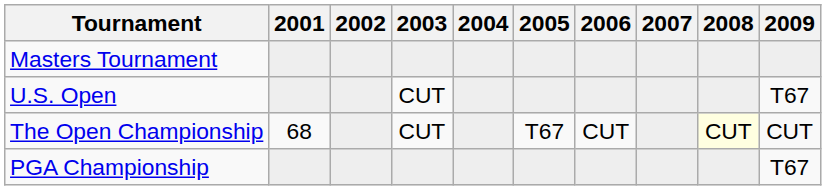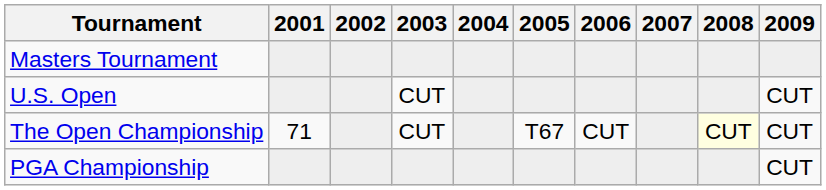 <table class="wikitable" style="font-size:95%;text-align:center;">
 <tr>
 <th>Tournament</th>
 <th>2001</th>
 <th>2002</th>
 <th>2003</th>
 <th>2004</th>
 <th>2005</th>
 <th>2006</th>
 <th>2007</th>
 <th>2008</th>
 <th>2009</th>
 </tr>
 <tr>
 <td align=left><a href='#'>Masters Tournament</a></td>
 <td style="background:#eeeeee;"></td>
 <td style="background:#eeeeee;"></td>
 <td style="background:#eeeeee;"></td>
 <td style="background:#eeeeee;"></td>
 <td style="background:#eeeeee;"></td>
 <td style="background:#eeeeee;"></td>
 <td style="background:#eeeeee;"></td>
 <td style="background:#eeeeee;"></td>
 <td style="background:#eeeeee;"></td>
 </tr>
 <tr>
 <td align=left><a href='#'>U.S. Open</a></td>
 <td style="background:#eeeeee;"></td>
 <td style="background:#eeeeee;"></td>
 <td>CUT</td>
 <td style="background:#eeeeee;"></td>
 <td style="background:#eeeeee;"></td>
 <td style="background:#eeeeee;"></td>
 <td style="background:#eeeeee;"></td>
 <td style="background:#eeeeee;"></td>
-<td>T67</td>
+<td>CUT</td>
 </tr>
 <tr>
 <td align=left><a href='#'>The Open Championship</a></td>
-<td>68</td>
+<td>71</td>
 <td style="background:#eeeeee;"></td>
 <td>CUT</td>
 <td style="background:#eeeeee;"></td>
 <td>T67</td>
 <td>CUT</td>
 <td style="background:#eeeeee;"></td>
 <td style="background: lightyellow;">CUT</td>
 <td>CUT</td>
 </tr>
 <tr>
 <td align=left><a href='#'>PGA Championship</a></td>
 <td style="background:#eeeeee;"></td>
 <td style="background:#eeeeee;"></td>
 <td style="background:#eeeeee;"></td>
 <td style="background:#eeeeee;"></td>
 <td style="background:#eeeeee;"></td>
 <td style="background:#eeeeee;"></td>
 <td style="background:#eeeeee;"></td>
 <td style="background:#eeeeee;"></td>
-<td>T67</td>
+<td>CUT</td>
 </tr>
 </table>
